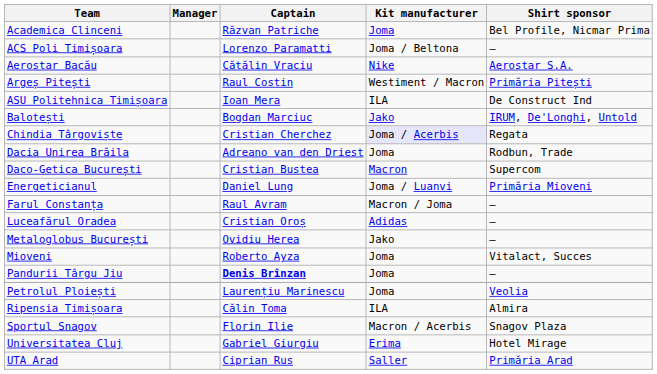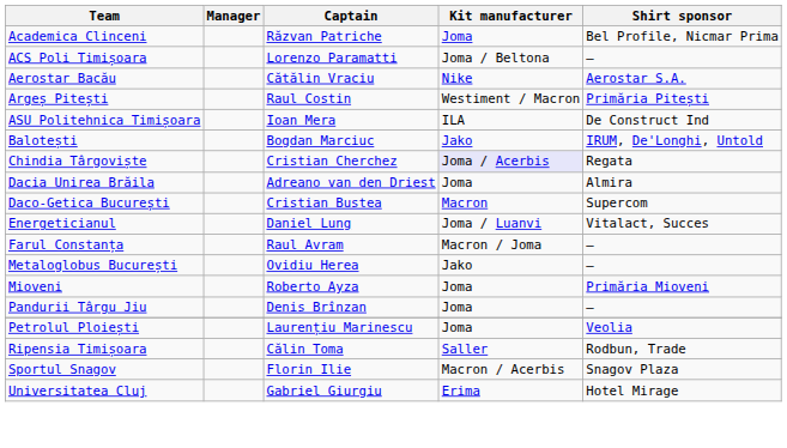 <table class="wikitable sortable" style="text-align: left;">
 <tr>
 <th>Team</th>
 <th>Manager</th>
 <th>Captain</th>
 <th>Kit manufacturer</th>
 <th>Shirt sponsor</th>
 </tr>
 <tr>
 <td><a href='#'>Academica Clinceni</a></td>
 <td> </td>
 <td> <a href='#'>Răzvan Patriche</a></td>
 <td><a href='#'>Joma</a></td>
 <td>Bel Profile, Nicmar Prima</td>
 </tr>
 <tr>
 <td><a href='#'>ACS Poli Timișoara</a></td>
 <td> </td>
 <td> <a href='#'>Lorenzo Paramatti</a></td>
 <td>Joma / Beltona</td>
 <td>—</td>
 </tr>
 <tr>
 <td><a href='#'>Aerostar Bacău</a></td>
 <td> </td>
 <td> <a href='#'>Cătălin Vraciu</a></td>
 <td><a href='#'>Nike</a></td>
 <td><a href='#'>Aerostar S.A.</a></td>
 </tr>
 <tr>
 <td><a href='#'>Argeș Pitești</a></td>
 <td> </td>
 <td> <a href='#'>Raul Costin</a></td>
 <td>Westiment / Macron</td>
 <td><a href='#'>Primăria Pitești</a></td>
 </tr>
 <tr>
 <td><a href='#'>ASU Politehnica Timișoara</a></td>
 <td> </td>
 <td> <a href='#'>Ioan Mera</a></td>
 <td>ILA</td>
 <td>De Construct Ind</td>
 </tr>
 <tr>
 <td><a href='#'>Balotești</a></td>
 <td> </td>
 <td> <a href='#'>Bogdan Marciuc</a></td>
 <td><a href='#'>Jako</a></td>
 <td><a href='#'>IRUM</a>, <a href='#'>De'Longhi</a>, <a href='#'>Untold</a></td>
 </tr>
 <tr>
 <td><a href='#'>Chindia Târgoviște</a></td>
 <td> </td>
 <td> <a href='#'>Cristian Cherchez</a></td>
 <td style="background: lavender;">Joma / <a href='#'>Acerbis</a></td>
 <td>Regata</td>
 </tr>
 <tr>
 <td><a href='#'>Dacia Unirea Brăila</a></td>
 <td> </td>
 <td> <a href='#'>Adreano van den Driest</a></td>
 <td>Joma</td>
-<td>Rodbun,  Trade</td>
+<td>Almira</td>
 </tr>
 <tr>
 <td><a href='#'>Daco-Getica București</a></td>
 <td> </td>
 <td> <a href='#'>Cristian Bustea</a></td>
 <td><a href='#'>Macron</a></td>
 <td>Supercom</td>
 </tr>
 <tr>
 <td><a href='#'>Energeticianul</a></td>
 <td> </td>
 <td> <a href='#'>Daniel Lung</a></td>
 <td>Joma / <a href='#'>Luanvi</a></td>
-<td><a href='#'>Primăria Mioveni</a></td>
+<td>Vitalact, Succes</td>
 </tr>
 <tr>
 <td><a href='#'>Farul Constanța</a></td>
 <td> </td>
 <td> <a href='#'>Raul Avram</a></td>
 <td>Macron / Joma</td>
-<td>—</td>
-</tr>
-<tr>
-<td><a href='#'>Luceafărul Oradea</a></td>
-<td> </td>
-<td> <a href='#'>Cristian Oroș</a></td>
-<td><a href='#'>Adidas</a></td>
 <td>—</td>
 </tr>
 <tr>
 <td><a href='#'>Metaloglobus București</a></td>
 <td> </td>
 <td> <a href='#'>Ovidiu Herea</a></td>
 <td>Jako</td>
 <td>—</td>
 </tr>
 <tr>
 <td><a href='#'>Mioveni</a></td>
 <td> </td>
 <td> <a href='#'>Roberto Ayza</a></td>
 <td>Joma</td>
-<td>Vitalact, Succes</td>
+<td><a href='#'>Primăria Mioveni</a></td>
 </tr>
 <tr>
 <td><a href='#'>Pandurii Târgu Jiu</a></td>
 <td> </td>
-<td><strong> <a href='#'>Denis Brînzan</a></strong></td>
+<td> <a href='#'>Denis Brînzan</a></td>
 <td>Joma</td>
 <td>—</td>
 </tr>
 <tr>
 </tr>
 <tr>
 <td><a href='#'>Petrolul Ploiești</a></td>
 <td> </td>
 <td> <a href='#'>Laurențiu Marinescu</a></td>
 <td>Joma</td>
 <td><a href='#'>Veolia</a></td>
 </tr>
 <tr>
 <td><a href='#'>Ripensia Timișoara</a></td>
 <td> </td>
 <td> <a href='#'>Călin Toma</a></td>
-<td>ILA</td>
-<td>Almira</td>
+<td><a href='#'>Saller</a></td>
+<td>Rodbun,  Trade</td>
 </tr>
 <tr>
 <td><a href='#'>Sportul Snagov</a></td>
 <td> </td>
 <td> <a href='#'>Florin Ilie</a></td>
 <td>Macron / Acerbis</td>
 <td>Snagov Plaza</td>
 </tr>
 <tr>
 <td><a href='#'>Universitatea Cluj</a></td>
 <td> </td>
 <td> <a href='#'>Gabriel Giurgiu</a></td>
 <td><a href='#'>Erima</a></td>
 <td>Hotel Mirage</td>
 </tr>
-<tr>
-<td><a href='#'>UTA Arad</a></td>
-<td> </td>
-<td> <a href='#'>Ciprian Rus</a></td>
-<td><a href='#'>Saller</a></td>
-<td><a href='#'>Primăria Arad</a></td>
-</tr>
 </table>
